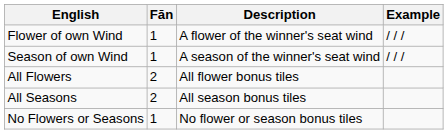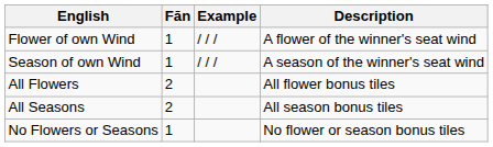 <table class="wikitable">
 <tr>
 <th>English</th>
 <th>Fān</th>
+<th>Example</th>
 <th>Description</th>
-<th>Example</th>
 </tr>
 <tr>
 <td>Flower of own Wind</td>
 <td>1</td>
+<td> /  /  / </td>
 <td>A flower of the winner's seat wind</td>
-<td> /  /  / </td>
 </tr>
 <tr>
 <td>Season of own Wind</td>
 <td>1</td>
+<td> /  /  / </td>
 <td>A season of the winner's seat wind</td>
-<td> /  /  / </td>
 </tr>
 <tr>
 <td>All Flowers</td>
 <td>2</td>
+<td></td>
 <td>All flower bonus tiles</td>
-<td></td>
 </tr>
 <tr>
 <td>All Seasons</td>
 <td>2</td>
+<td></td>
 <td>All season bonus tiles</td>
-<td></td>
 </tr>
 <tr>
 <td>No Flowers or Seasons</td>
 <td>1</td>
+<td></td>
 <td>No flower or season bonus tiles</td>
-<td></td>
 </tr>
 </table>
